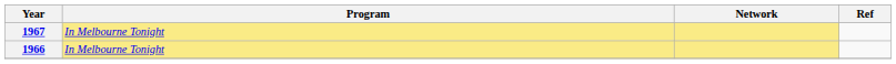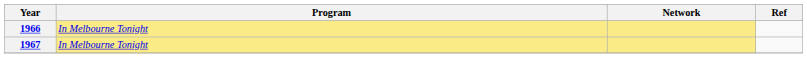 <table class="wikitable sortable">
 <tr style="background:#bebebe;">
 <th scope="col" style="width:1%;">Year</th>
 <th scope="col" style="width:16%;">Program</th>
 <th scope="col" style="width:4%;">Network</th>
 <th scope="col" style="width:1%;" class="unsortable">Ref</th>
 </tr>
 <tr>
-<th scope="row" style="text-align:center"><a href='#'>1967</a></th>
+<th scope="row" style="text-align:center"><a href='#'>1966</a></th>
 <td style="background:#FAEB86"><em><a href='#'>In Melbourne Tonight</a></em></td>
 <td style="background:#FAEB86"></td>
 <td></td>
 </tr>
 <tr>
-<th scope="row" style="text-align:center"><a href='#'>1966</a></th>
+<th scope="row" style="text-align:center"><a href='#'>1967</a></th>
 <td style="background:#FAEB86"><em><a href='#'>In Melbourne Tonight</a></em></td>
 <td style="background:#FAEB86"></td>
 <td></td>
 </tr>
 <tr>
 </tr>
 </table>
